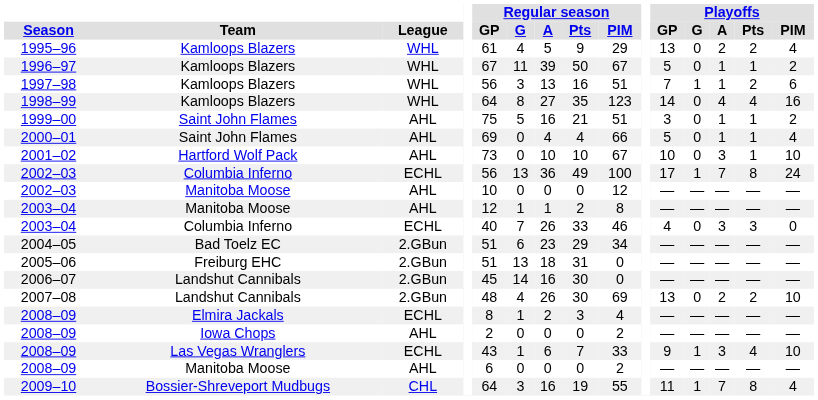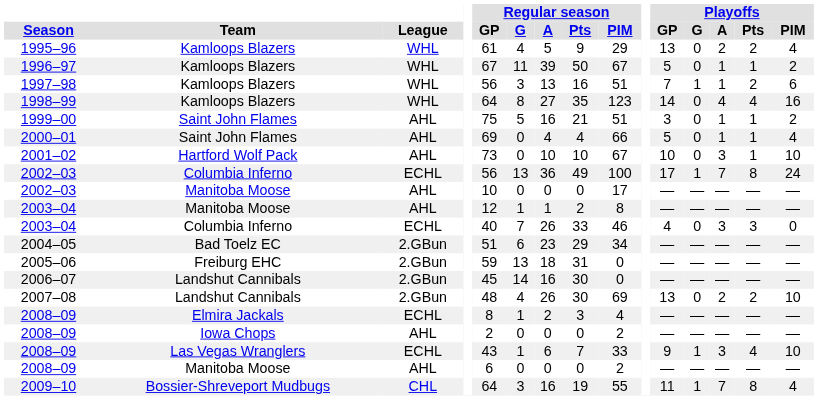 <table BORDER="0" CELLPADDING="1" CELLSPACING="0" width="72%" style="text-align:center">
 <tr bgcolor="#e0e0e0">
 <th colspan="3" bgcolor="#ffffff"> </th>
 <th rowspan="99" bgcolor="#ffffff"> </th>
 <th colspan="5"><a href='#'>Regular season</a></th>
 <th rowspan="99" bgcolor="#ffffff"> </th>
 <th colspan="5"><a href='#'>Playoffs</a></th>
 </tr>
 <tr bgcolor="#e0e0e0">
 <th><a href='#'>Season</a></th>
 <th>Team</th>
 <th>League</th>
 <th>GP</th>
 <th><a href='#'>G</a></th>
 <th><a href='#'>A</a></th>
 <th><a href='#'>Pts</a></th>
 <th><a href='#'>PIM</a></th>
 <th>GP</th>
 <th>G</th>
 <th>A</th>
 <th>Pts</th>
 <th>PIM</th>
 </tr>
 <tr>
 <td><a href='#'>1995–96</a></td>
 <td><a href='#'>Kamloops Blazers</a></td>
 <td><a href='#'>WHL</a></td>
 <td>61</td>
 <td>4</td>
 <td>5</td>
 <td>9</td>
 <td>29</td>
 <td>13</td>
 <td>0</td>
 <td>2</td>
 <td>2</td>
 <td>4</td>
 </tr>
 <tr bgcolor="#f0f0f0">
 <td><a href='#'>1996–97</a></td>
 <td>Kamloops Blazers</td>
 <td>WHL</td>
 <td>67</td>
 <td>11</td>
 <td>39</td>
 <td>50</td>
 <td>67</td>
 <td>5</td>
 <td>0</td>
 <td>1</td>
 <td>1</td>
 <td>2</td>
 </tr>
 <tr>
 <td><a href='#'>1997–98</a></td>
 <td>Kamloops Blazers</td>
 <td>WHL</td>
 <td>56</td>
 <td>3</td>
 <td>13</td>
 <td>16</td>
 <td>51</td>
 <td>7</td>
 <td>1</td>
 <td>1</td>
 <td>2</td>
 <td>6</td>
 </tr>
 <tr bgcolor="#f0f0f0">
 <td><a href='#'>1998–99</a></td>
 <td>Kamloops Blazers</td>
 <td>WHL</td>
 <td>64</td>
 <td>8</td>
 <td>27</td>
 <td>35</td>
 <td>123</td>
 <td>14</td>
 <td>0</td>
 <td>4</td>
 <td>4</td>
 <td>16</td>
 </tr>
 <tr>
 <td><a href='#'>1999–00</a></td>
 <td><a href='#'>Saint John Flames</a></td>
 <td>AHL</td>
 <td>75</td>
 <td>5</td>
 <td>16</td>
 <td>21</td>
 <td>51</td>
 <td>3</td>
 <td>0</td>
 <td>1</td>
 <td>1</td>
 <td>2</td>
 </tr>
 <tr bgcolor="#f0f0f0">
 <td><a href='#'>2000–01</a></td>
 <td>Saint John Flames</td>
 <td>AHL</td>
 <td>69</td>
 <td>0</td>
 <td>4</td>
 <td>4</td>
 <td>66</td>
 <td>5</td>
 <td>0</td>
 <td>1</td>
 <td>1</td>
 <td>4</td>
 </tr>
 <tr>
 <td><a href='#'>2001–02</a></td>
 <td><a href='#'>Hartford Wolf Pack</a></td>
 <td>AHL</td>
 <td>73</td>
 <td>0</td>
 <td>10</td>
 <td>10</td>
 <td>67</td>
 <td>10</td>
 <td>0</td>
 <td>3</td>
 <td>1</td>
 <td>10</td>
 </tr>
 <tr bgcolor="#f0f0f0">
 <td><a href='#'>2002–03</a></td>
 <td><a href='#'>Columbia Inferno</a></td>
 <td>ECHL</td>
 <td>56</td>
 <td>13</td>
 <td>36</td>
 <td>49</td>
 <td>100</td>
 <td>17</td>
 <td>1</td>
 <td>7</td>
 <td>8</td>
 <td>24</td>
 </tr>
 <tr>
 <td><a href='#'>2002–03</a></td>
 <td><a href='#'>Manitoba Moose</a></td>
 <td>AHL</td>
 <td>10</td>
 <td>0</td>
 <td>0</td>
 <td>0</td>
-<td>12</td>
+<td>17</td>
 <td>—</td>
 <td>—</td>
 <td>—</td>
 <td>—</td>
 <td>—</td>
 </tr>
 <tr>
 </tr>
 <tr bgcolor="#f0f0f0">
 <td><a href='#'>2003–04</a></td>
 <td>Manitoba Moose</td>
 <td>AHL</td>
 <td>12</td>
 <td>1</td>
 <td>1</td>
 <td>2</td>
 <td>8</td>
 <td>—</td>
 <td>—</td>
 <td>—</td>
 <td>—</td>
 <td>—</td>
 </tr>
 <tr>
 <td><a href='#'>2003–04</a></td>
 <td>Columbia Inferno</td>
 <td>ECHL</td>
 <td>40</td>
 <td>7</td>
 <td>26</td>
 <td>33</td>
 <td>46</td>
 <td>4</td>
 <td>0</td>
 <td>3</td>
 <td>3</td>
 <td>0</td>
 </tr>
 <tr>
 </tr>
 <tr bgcolor="#f0f0f0">
 <td>2004–05</td>
 <td>Bad Toelz EC</td>
 <td>2.GBun</td>
 <td>51</td>
 <td>6</td>
 <td>23</td>
 <td>29</td>
 <td>34</td>
 <td>—</td>
 <td>—</td>
 <td>—</td>
 <td>—</td>
 <td>—</td>
 </tr>
 <tr>
 <td>2005–06</td>
 <td>Freiburg EHC</td>
 <td>2.GBun</td>
-<td>51</td>
+<td>59</td>
 <td>13</td>
 <td>18</td>
 <td>31</td>
 <td>0</td>
 <td>—</td>
 <td>—</td>
 <td>—</td>
 <td>—</td>
 <td>—</td>
 </tr>
 <tr>
 </tr>
 <tr bgcolor="#f0f0f0">
 <td>2006–07</td>
 <td>Landshut Cannibals</td>
 <td>2.GBun</td>
 <td>45</td>
 <td>14</td>
 <td>16</td>
 <td>30</td>
 <td>0</td>
 <td>—</td>
 <td>—</td>
 <td>—</td>
 <td>—</td>
 <td>—</td>
 </tr>
 <tr>
 </tr>
 <tr>
 <td>2007–08</td>
 <td>Landshut Cannibals</td>
 <td>2.GBun</td>
 <td>48</td>
 <td>4</td>
 <td>26</td>
 <td>30</td>
 <td>69</td>
 <td>13</td>
 <td>0</td>
 <td>2</td>
 <td>2</td>
 <td>10</td>
 </tr>
 <tr>
 </tr>
 <tr bgcolor="#f0f0f0">
 <td><a href='#'>2008–09</a></td>
 <td><a href='#'>Elmira Jackals</a></td>
 <td>ECHL</td>
 <td>8</td>
 <td>1</td>
 <td>2</td>
 <td>3</td>
 <td>4</td>
 <td>—</td>
 <td>—</td>
 <td>—</td>
 <td>—</td>
 <td>—</td>
 </tr>
 <tr>
 </tr>
 <tr>
 <td><a href='#'>2008–09</a></td>
 <td><a href='#'>Iowa Chops</a></td>
 <td>AHL</td>
 <td>2</td>
 <td>0</td>
 <td>0</td>
 <td>0</td>
 <td>2</td>
 <td>—</td>
 <td>—</td>
 <td>—</td>
 <td>—</td>
 <td>—</td>
 </tr>
 <tr>
 </tr>
 <tr bgcolor="#f0f0f0">
 <td><a href='#'>2008–09</a></td>
 <td><a href='#'>Las Vegas Wranglers</a></td>
 <td>ECHL</td>
 <td>43</td>
 <td>1</td>
 <td>6</td>
 <td>7</td>
 <td>33</td>
 <td>9</td>
 <td>1</td>
 <td>3</td>
 <td>4</td>
 <td>10</td>
 </tr>
 <tr>
 </tr>
 <tr>
 <td><a href='#'>2008–09</a></td>
 <td>Manitoba Moose</td>
 <td>AHL</td>
 <td>6</td>
 <td>0</td>
 <td>0</td>
 <td>0</td>
 <td>2</td>
 <td>—</td>
 <td>—</td>
 <td>—</td>
 <td>—</td>
 <td>—</td>
 </tr>
 <tr bgcolor="#f0f0f0">
 <td><a href='#'>2009–10</a></td>
 <td><a href='#'>Bossier-Shreveport Mudbugs</a></td>
 <td><a href='#'>CHL</a></td>
 <td>64</td>
 <td>3</td>
 <td>16</td>
 <td>19</td>
 <td>55</td>
 <td>11</td>
 <td>1</td>
 <td>7</td>
 <td>8</td>
 <td>4</td>
 </tr>
 <tr>
 </tr>
 <tr>
 </tr>
 </table>
